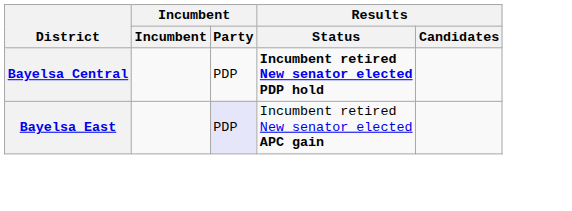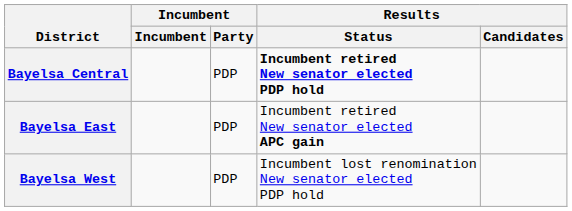 <table class="wikitable sortable">
 <tr valign=bottom>
 <th rowspan=2>District</th>
 <th colspan=2>Incumbent</th>
 <th colspan=2>Results</th>
 </tr>
 <tr valign=bottom>
 <th>Incumbent</th>
 <th>Party</th>
 <th>Status</th>
 <th>Candidates</th>
 </tr>
 <tr>
 <th><a href='#'>Bayelsa Central</a></th>
 <td></td>
 <td>PDP</td>
 <td><strong>Incumbent retired<br><a href='#'>New senator elected</a><br>PDP hold</strong></td>
 <td nowrap></td>
 </tr>
 <tr>
 <th><a href='#'>Bayelsa East</a></th>
 <td></td>
-<td style="background: lavender;">PDP</td>
+<td>PDP</td>
 <td>Incumbent retired<br><a href='#'>New senator elected</a><br><strong>APC gain</strong></td>
 <td nowrap></td>
 </tr>
+<tr>
+<th><a href='#'>Bayelsa West</a></th>
+<td></td>
+<td>PDP</td>
+<td>Incumbent lost renomination<br><a href='#'>New senator elected</a><br>PDP hold</td>
+<td nowrap></td>
+</tr>
 </table>
